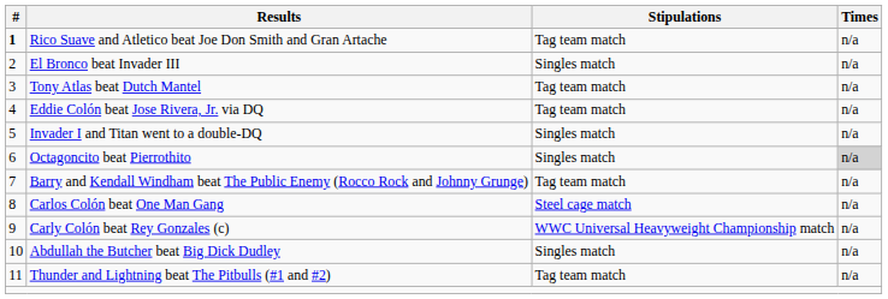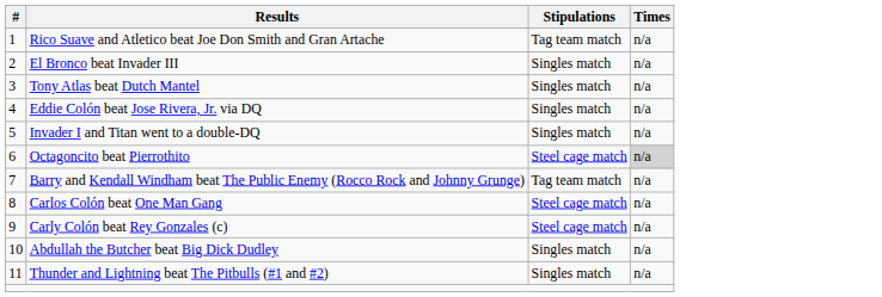 <table style="font-size: 85%" class="wikitable sortable">
 <tr>
 <th><strong>#</strong></th>
 <th><strong>Results</strong></th>
 <th><strong>Stipulations</strong></th>
 <th><strong>Times</strong></th>
 </tr>
 <tr>
-<td><strong>1</strong></td>
+<td>1</td>
 <td><a href='#'>Rico Suave</a> and Atletico beat Joe Don Smith and Gran Artache</td>
 <td>Tag team match</td>
 <td>n/a</td>
 </tr>
 <tr>
 <td>2</td>
 <td><a href='#'>El Bronco</a> beat Invader III</td>
 <td>Singles match</td>
 <td>n/a</td>
 </tr>
 <tr>
 <td>3</td>
 <td><a href='#'>Tony Atlas</a> beat <a href='#'>Dutch Mantel</a></td>
-<td>Tag team match</td>
+<td>Singles match</td>
 <td>n/a</td>
 </tr>
 <tr>
 <td>4</td>
 <td><a href='#'>Eddie Colón</a> beat <a href='#'>Jose Rivera, Jr.</a> via DQ</td>
-<td>Tag team match</td>
+<td>Singles match</td>
 <td>n/a</td>
 </tr>
 <tr>
 <td>5</td>
 <td><a href='#'>Invader I</a> and Titan went to a double-DQ</td>
 <td>Singles match</td>
 <td>n/a</td>
 </tr>
 <tr>
 <td>6</td>
 <td><a href='#'>Octagoncito</a> beat <a href='#'>Pierrothito</a></td>
-<td>Singles match</td>
+<td><a href='#'>Steel cage match</a></td>
 <td style="background: lightgrey;">n/a</td>
 </tr>
 <tr>
 <td>7</td>
 <td><a href='#'>Barry</a> and <a href='#'>Kendall Windham</a> beat <a href='#'>The Public Enemy</a> (<a href='#'>Rocco Rock</a> and <a href='#'>Johnny Grunge</a>)</td>
 <td>Tag team match</td>
 <td>n/a</td>
 </tr>
 <tr>
 <td>8</td>
 <td><a href='#'>Carlos Colón</a> beat <a href='#'>One Man Gang</a></td>
 <td><a href='#'>Steel cage match</a></td>
 <td>n/a</td>
 </tr>
 <tr>
 <td>9</td>
 <td><a href='#'>Carly Colón</a> beat <a href='#'>Rey Gonzales</a> (c)</td>
-<td><a href='#'>WWC Universal Heavyweight Championship</a> match</td>
+<td><a href='#'>Steel cage match</a></td>
 <td>n/a</td>
 </tr>
 <tr>
 <td>10</td>
 <td><a href='#'>Abdullah the Butcher</a> beat <a href='#'>Big Dick Dudley</a></td>
 <td>Singles match</td>
 <td>n/a</td>
 </tr>
 <tr>
 <td>11</td>
 <td><a href='#'>Thunder and Lightning</a> beat <a href='#'>The Pitbulls</a> (<a href='#'>#1</a> and <a href='#'>#2</a>)</td>
-<td>Tag team match</td>
+<td>Singles match</td>
 <td>n/a</td>
 </tr>
 <tr>
 <td colspan=4></td>
 </tr>
 </table>
